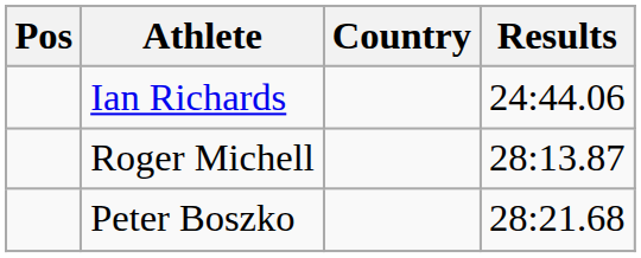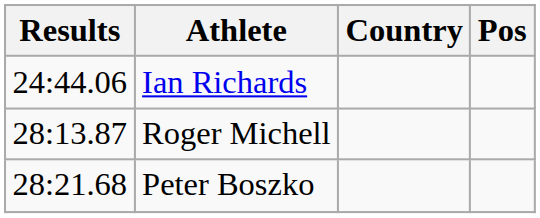 <table class="wikitable">
 <tr>
-<th>Pos</th>
+<th>Results</th>
 <th>Athlete</th>
 <th>Country</th>
-<th>Results</th>
+<th>Pos</th>
 </tr>
 <tr>
-<td align="center"></td>
+<td>24:44.06</td>
 <td><a href='#'>Ian Richards</a></td>
 <td></td>
-<td>24:44.06</td>
+<td align="center"></td>
 </tr>
 <tr>
-<td align="center"></td>
+<td>28:13.87</td>
 <td>Roger Michell</td>
 <td></td>
-<td>28:13.87</td>
+<td align="center"></td>
 </tr>
 <tr>
-<td align="center"></td>
+<td>28:21.68</td>
 <td>Peter Boszko</td>
 <td></td>
-<td>28:21.68</td>
+<td align="center"></td>
 </tr>
 </table>
